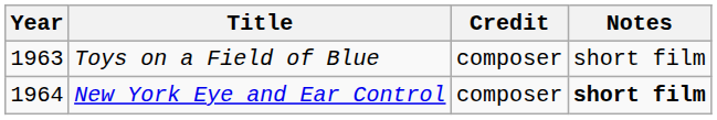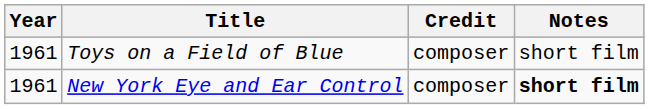 <table class="wikitable sortable">
 <tr>
 <th>Year</th>
 <th>Title</th>
 <th>Credit</th>
 <th>Notes</th>
 </tr>
 <tr>
-<td>1963</td>
+<td>1961</td>
 <td><em>Toys on a Field of Blue</em></td>
 <td>composer</td>
 <td>short film</td>
 </tr>
 <tr>
-<td>1964</td>
+<td>1961</td>
 <td><em><a href='#'>New York Eye and Ear Control</a></em></td>
 <td>composer</td>
 <td><strong>short film</strong></td>
 </tr>
 </table>
